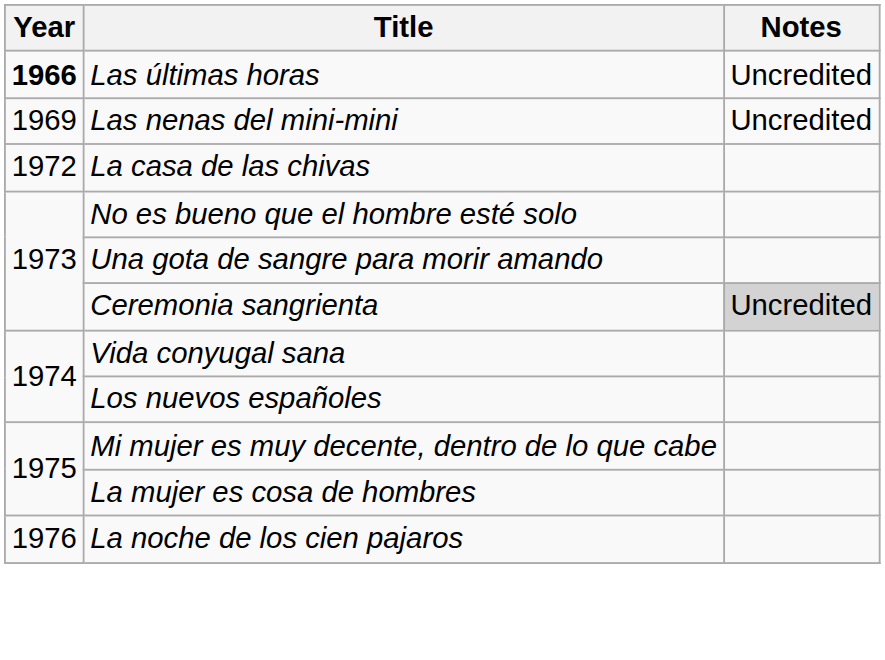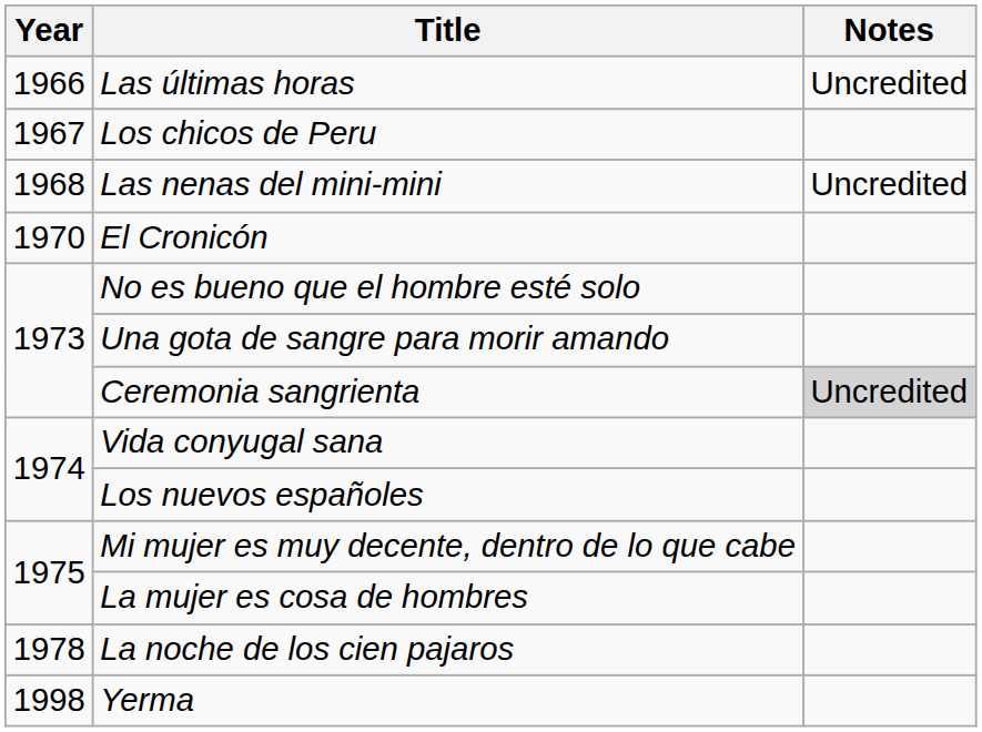 <table class = "wikitable sortable">
 <tr>
 <th>Year</th>
 <th>Title</th>
 <th>Notes</th>
 </tr>
 <tr>
-<td><strong>1966</strong></td>
+<td>1966</td>
 <td><em>Las últimas horas</em></td>
 <td>Uncredited</td>
 </tr>
 <tr>
-<td>1969</td>
+<td>1967</td>
+<td><em>Los chicos de Peru</em></td>
+<td></td>
+</tr>
+<tr>
+<td>1968</td>
 <td><em>Las nenas del mini-mini</em></td>
 <td>Uncredited</td>
 </tr>
 <tr>
-<td>1972</td>
-<td><em>La casa de las chivas</em></td>
+<td>1970</td>
+<td><em>El Cronicón</em></td>
 <td></td>
 </tr>
 <tr>
 <td rowspan=3>1973</td>
 <td><em>No es bueno que el hombre esté solo</em></td>
 <td></td>
 </tr>
 <tr>
 <td><em>Una gota de sangre para morir amando</em></td>
 <td></td>
 </tr>
 <tr>
 <td><em>Ceremonia sangrienta</em></td>
 <td style="background: lightgrey;">Uncredited</td>
 </tr>
 <tr>
 <td rowspan=2>1974</td>
 <td><em>Vida conyugal sana</em></td>
 <td></td>
 </tr>
 <tr>
 <td><em>Los nuevos españoles</em></td>
 <td></td>
 </tr>
 <tr>
 <td rowspan=2>1975</td>
 <td><em>Mi mujer es muy decente, dentro de lo que cabe</em></td>
 <td></td>
 </tr>
 <tr>
 <td><em>La mujer es cosa de hombres</em></td>
 <td></td>
 </tr>
 <tr>
-<td>1976</td>
+<td>1978</td>
 <td><em>La noche de los cien pajaros</em></td>
 <td></td>
 </tr>
+<tr>
+<td>1998</td>
+<td><em>Yerma</em></td>
+<td></td>
+</tr>
 </table>
